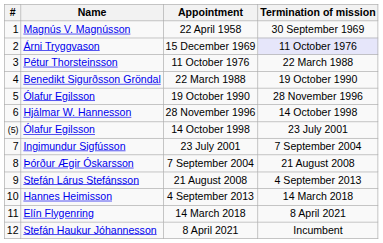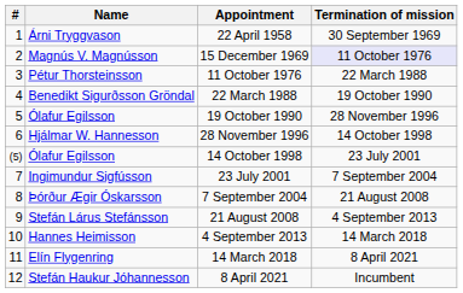 <table class="wikitable">
 <tr>
 <th>#</th>
 <th>Name</th>
 <th>Appointment</th>
 <th>Termination of mission</th>
 </tr>
 <tr>
 <td style="text-align: right;">1</td>
-<td><a href='#'>Magnús V. Magnússon</a></td>
+<td><a href='#'>Árni Tryggvason</a></td>
 <td style="text-align: center;">22 April 1958</td>
 <td style="text-align: center;">30 September 1969</td>
 </tr>
 <tr>
 <td style="text-align: right;">2</td>
-<td><a href='#'>Árni Tryggvason</a></td>
+<td><a href='#'>Magnús V. Magnússon</a></td>
 <td style="text-align: center;">15 December 1969</td>
 <td style="background: lavender; text-align: center;">11 October 1976</td>
 </tr>
 <tr>
 <td style="text-align: right;">3</td>
 <td><a href='#'>Pétur Thorsteinsson</a></td>
 <td style="text-align: center;">11 October 1976</td>
 <td style="text-align: center;">22 March 1988</td>
 </tr>
 <tr>
 <td style="text-align: right;">4</td>
 <td><a href='#'>Benedikt Sigurðsson Gröndal</a></td>
 <td style="text-align: center;">22 March 1988</td>
 <td style="text-align: center;">19 October 1990</td>
 </tr>
 <tr>
 <td style="text-align: right;">5</td>
 <td><a href='#'>Ólafur Egilsson</a></td>
 <td style="text-align: center;">19 October 1990</td>
 <td style="text-align: center;">28 November 1996</td>
 </tr>
 <tr>
 <td style="text-align: right;">6</td>
 <td><a href='#'>Hjálmar W. Hannesson</a></td>
 <td style="text-align: center;">28 November 1996</td>
 <td style="text-align: center;">14 October 1998</td>
 </tr>
 <tr>
 <td style="text-align: right;"><small>(5)</small></td>
 <td><a href='#'>Ólafur Egilsson</a></td>
 <td style="text-align: center;">14 October 1998</td>
 <td style="text-align: center;">23 July 2001</td>
 </tr>
 <tr>
 <td style="text-align: right;">7</td>
 <td><a href='#'>Ingimundur Sigfússon</a></td>
 <td style="text-align: center;">23 July 2001</td>
 <td style="text-align: center;">7 September 2004</td>
 </tr>
 <tr>
 <td style="text-align: right;">8</td>
 <td><a href='#'>Þórður Ægir Óskarsson</a></td>
 <td style="text-align: center;">7 September 2004</td>
 <td style="text-align: center;">21 August 2008</td>
 </tr>
 <tr>
 <td style="text-align: right;">9</td>
 <td><a href='#'>Stefán Lárus Stefánsson</a></td>
 <td style="text-align: center;">21 August 2008</td>
 <td style="text-align: center;">4 September 2013</td>
 </tr>
 <tr>
 <td style="text-align: right;">10</td>
 <td><a href='#'>Hannes Heimisson</a></td>
 <td style="text-align: center;">4 September 2013</td>
 <td style="text-align: center;">14 March 2018</td>
 </tr>
 <tr>
 <td style="text-align: right;">11</td>
 <td><a href='#'>Elín Flygenring</a></td>
 <td style="text-align: center;">14 March 2018</td>
 <td style="text-align: center;">8 April 2021</td>
 </tr>
 <tr>
 <td style="text-align: right;">12</td>
 <td><a href='#'>Stefán Haukur Jóhannesson</a></td>
 <td style="text-align: center;">8 April 2021</td>
 <td style="text-align: center;">Incumbent</td>
 </tr>
 </table>
